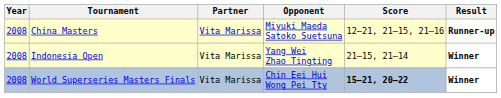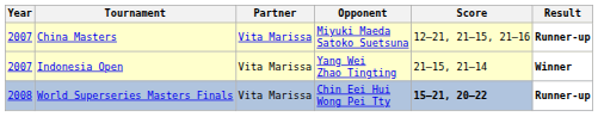 <table class="sortable wikitable" style="font-size: 90%">
 <tr>
 <th>Year</th>
 <th>Tournament</th>
 <th>Partner</th>
 <th>Opponent</th>
 <th>Score</th>
 <th>Result</th>
 </tr>
 <tr style="background:#ffffcc">
-<td align="center"><a href='#'>2008</a></td>
+<td align="center"><a href='#'>2007</a></td>
 <td align="left"><a href='#'>China Masters</a></td>
 <td align="left"> <a href='#'>Vita Marissa</a></td>
 <td align="left"> <a href='#'>Miyuki Maeda</a> <br>  <a href='#'>Satoko Suetsuna</a></td>
 <td align="left">12–21, 21–15, 21–16</td>
 <td style="text-align:left; background:white"> <strong>Runner-up</strong></td>
 </tr>
 <tr style="background:#ffffcc">
-<td align="center"><a href='#'>2008</a></td>
+<td align="center"><a href='#'>2007</a></td>
 <td align="left"><a href='#'>Indonesia Open</a></td>
 <td align="left"> Vita Marissa</td>
 <td align="left"> <a href='#'>Yang Wei</a> <br>  <a href='#'>Zhao Tingting</a></td>
 <td align="left">21–15, 21–14</td>
 <td style="text-align:left; background:white"> <strong>Winner</strong></td>
 </tr>
 <tr style="background:#B0C4DE">
 <td align="center"><a href='#'>2008</a></td>
 <td align="left"><a href='#'>World Superseries Masters Finals</a></td>
 <td align="left"> Vita Marissa</td>
 <td align="left"> <a href='#'>Chin Eei Hui</a> <br>  <a href='#'>Wong Pei Tty</a></td>
 <td align="left"><strong>15–21, 20–22</strong></td>
-<td style="text-align:left; background:white"> <strong>Winner</strong></td>
+<td style="text-align:left; background:white"> <strong>Runner-up</strong></td>
 </tr>
 </table>
